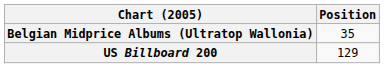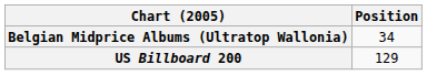 <table class="wikitable sortable plainrowheaders">
 <tr>
 <th scope="col">Chart (2005)</th>
 <th scope="col">Position</th>
 </tr>
 <tr>
 <th scope="row">Belgian Midprice Albums (Ultratop Wallonia)</th>
-<td style="text-align:center;">35</td>
+<td style="text-align:center;">34</td>
 </tr>
 <tr>
 <th scope="row">US <em>Billboard</em> 200</th>
 <td align="center">129</td>
 </tr>
 </table>
